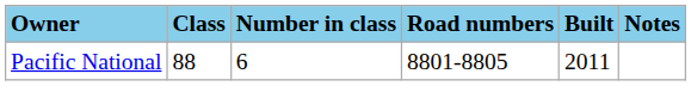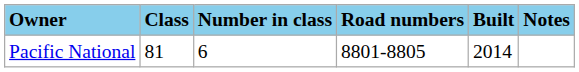 <table class="wikitable sortable">
 <tr style="background:#87CEEB;">
 <td><strong>Owner</strong></td>
 <td><strong>Class</strong></td>
 <td><strong>Number in class</strong></td>
 <td><strong>Road numbers</strong></td>
 <td><strong>Built</strong></td>
 <td><strong>Notes</strong></td>
 </tr>
 <tr style="background:#FFFFFF;">
 <td><a href='#'>Pacific National</a></td>
-<td>88</td>
+<td>81</td>
 <td>6</td>
 <td>8801-8805</td>
-<td>2011</td>
+<td>2014</td>
 <td></td>
 </tr>
 </table>
